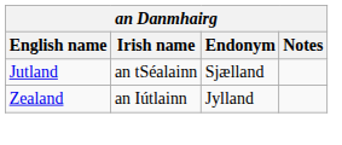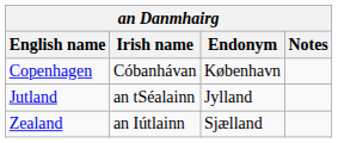 <table class="wikitable sortable">
 <tr>
 <th colspan="4"> <em>an Danmhairg</em></th>
 </tr>
 <tr>
 <th>English name</th>
 <th>Irish name</th>
 <th>Endonym</th>
 <th>Notes</th>
 </tr>
 <tr>
+<td><a href='#'>Copenhagen</a></td>
+<td>Cóbanhávan</td>
+<td>København</td>
+<td></td>
+</tr>
+<tr>
 <td><a href='#'>Jutland</a></td>
 <td>an tSéalainn</td>
-<td>Sjælland</td>
+<td>Jylland</td>
 <td></td>
 </tr>
 <tr>
 <td><a href='#'>Zealand</a></td>
 <td>an Iútlainn</td>
-<td>Jylland</td>
+<td>Sjælland</td>
 <td></td>
 </tr>
 </table>
